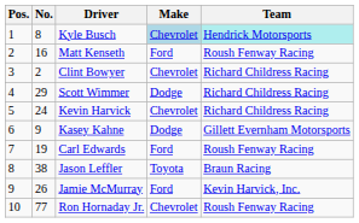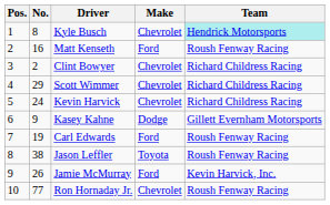 <table class="wikitable">
 <tr>
 <th>Pos.</th>
 <th>No.</th>
 <th>Driver</th>
 <th>Make</th>
 <th>Team</th>
 </tr>
 <tr>
 <td>1</td>
 <td>8</td>
 <td><a href='#'>Kyle Busch</a></td>
-<td style="background: lightblue;"><a href='#'>Chevrolet</a></td>
+<td><a href='#'>Chevrolet</a></td>
 <td style="background: paleturquoise;"><a href='#'>Hendrick Motorsports</a></td>
 </tr>
 <tr>
 <td>2</td>
 <td>16</td>
 <td><a href='#'>Matt Kenseth</a></td>
 <td><a href='#'>Ford</a></td>
 <td><a href='#'>Roush Fenway Racing</a></td>
 </tr>
 <tr>
 <td>3</td>
 <td>2</td>
 <td><a href='#'>Clint Bowyer</a></td>
 <td><a href='#'>Chevrolet</a></td>
 <td><a href='#'>Richard Childress Racing</a></td>
 </tr>
 <tr>
 <td>4</td>
 <td>29</td>
 <td><a href='#'>Scott Wimmer</a></td>
-<td><a href='#'>Dodge</a></td>
+<td><a href='#'>Chevrolet</a></td>
 <td><a href='#'>Richard Childress Racing</a></td>
 </tr>
 <tr>
 <td>5</td>
 <td>24</td>
 <td><a href='#'>Kevin Harvick</a></td>
 <td><a href='#'>Chevrolet</a></td>
 <td><a href='#'>Richard Childress Racing</a></td>
 </tr>
 <tr>
 <td>6</td>
 <td>9</td>
 <td><a href='#'>Kasey Kahne</a></td>
 <td><a href='#'>Dodge</a></td>
 <td><a href='#'>Gillett Evernham Motorsports</a></td>
 </tr>
 <tr>
 <td>7</td>
 <td>19</td>
 <td><a href='#'>Carl Edwards</a></td>
 <td><a href='#'>Ford</a></td>
 <td><a href='#'>Roush Fenway Racing</a></td>
 </tr>
 <tr>
 <td>8</td>
 <td>38</td>
 <td><a href='#'>Jason Leffler</a></td>
 <td><a href='#'>Toyota</a></td>
-<td><a href='#'>Braun Racing</a></td>
+<td><a href='#'>Roush Fenway Racing</a></td>
 </tr>
 <tr>
 <td>9</td>
 <td>26</td>
 <td><a href='#'>Jamie McMurray</a></td>
 <td><a href='#'>Ford</a></td>
 <td><a href='#'>Kevin Harvick, Inc.</a></td>
 </tr>
 <tr>
 <td>10</td>
 <td>77</td>
 <td><a href='#'>Ron Hornaday Jr.</a></td>
 <td><a href='#'>Chevrolet</a></td>
 <td><a href='#'>Roush Fenway Racing</a></td>
 </tr>
 </table>
